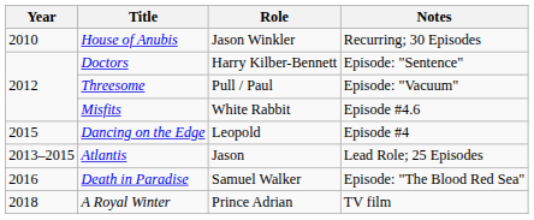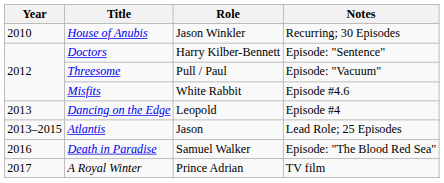 <table class="wikitable sortable">
 <tr>
 <th>Year</th>
 <th>Title</th>
 <th>Role</th>
 <th class="unsortable">Notes</th>
 </tr>
 <tr>
 <td>2010</td>
 <td><em><a href='#'>House of Anubis</a></em></td>
 <td>Jason Winkler</td>
 <td>Recurring; 30 Episodes</td>
 </tr>
 <tr>
 <td rowspan="3">2012</td>
 <td><em><a href='#'>Doctors</a></em></td>
 <td>Harry Kilber-Bennett</td>
 <td>Episode: "Sentence"</td>
 </tr>
 <tr>
 <td><em><a href='#'>Threesome</a></em></td>
 <td>Pull / Paul</td>
 <td>Episode: "Vacuum"</td>
 </tr>
 <tr>
 <td><em><a href='#'>Misfits</a></em></td>
 <td>White Rabbit</td>
 <td>Episode #4.6</td>
 </tr>
 <tr>
-<td>2015</td>
+<td>2013</td>
 <td><em><a href='#'>Dancing on the Edge</a></em></td>
 <td>Leopold</td>
 <td>Episode #4</td>
 </tr>
 <tr>
 <td>2013–2015</td>
 <td><em><a href='#'>Atlantis</a></em></td>
 <td>Jason</td>
 <td>Lead Role; 25 Episodes</td>
 </tr>
 <tr>
 <td>2016</td>
 <td><em><a href='#'>Death in Paradise</a></em></td>
 <td>Samuel Walker</td>
 <td>Episode: "The Blood Red Sea"</td>
 </tr>
 <tr>
-<td>2018</td>
+<td>2017</td>
 <td><em>A Royal Winter</em></td>
 <td>Prince Adrian</td>
 <td>TV film</td>
 </tr>
 </table>
